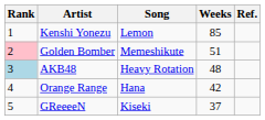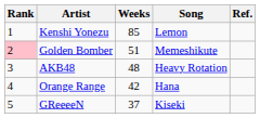 <table class="wikitable">
 <tr>
 <th>Rank</th>
 <th>Artist</th>
+<th>Weeks</th>
 <th>Song</th>
-<th>Weeks</th>
 <th>Ref.</th>
 </tr>
 <tr>
 <td>1</td>
 <td><a href='#'>Kenshi Yonezu</a></td>
+<td align="center">85</td>
 <td><a href='#'>Lemon</a></td>
-<td align="center">85</td>
 <td></td>
 </tr>
 <tr>
 <td style="background: pink;">2</td>
 <td><a href='#'>Golden Bomber</a></td>
+<td align="center">51</td>
 <td><a href='#'>Memeshikute</a></td>
-<td align="center">51</td>
 <td></td>
 </tr>
 <tr>
-<td style="background: lightblue;">3</td>
+<td>3</td>
 <td><a href='#'>AKB48</a></td>
+<td align="center">48</td>
 <td><a href='#'>Heavy Rotation</a></td>
-<td align="center">48</td>
 <td></td>
 </tr>
 <tr>
 <td>4</td>
 <td><a href='#'>Orange Range</a></td>
+<td align="center">42</td>
 <td><a href='#'>Hana</a></td>
-<td align="center">42</td>
 <td></td>
 </tr>
 <tr>
 <td>5</td>
 <td><a href='#'>GReeeeN</a></td>
+<td align="center">37</td>
 <td><a href='#'>Kiseki</a></td>
-<td align="center">37</td>
 <td></td>
 </tr>
 </table>
